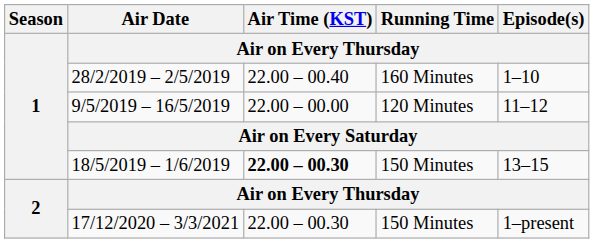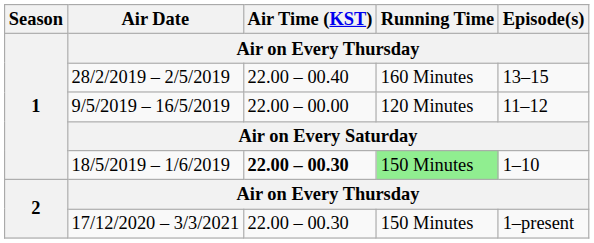 <table class="wikitable">
 <tr>
 <th>Season</th>
 <th>Air Date</th>
 <th>Air Time (<a href='#'>KST</a>)</th>
 <th>Running Time</th>
 <th>Episode(s)</th>
 </tr>
 <tr>
 <th rowspan=5>1</th>
 <th colspan=4>Air on Every Thursday</th>
 </tr>
 <tr>
 <td>28/2/2019 – 2/5/2019</td>
 <td>22.00 – 00.40</td>
 <td>160 Minutes</td>
-<td>1–10</td>
+<td>13–15</td>
 </tr>
 <tr>
 <td>9/5/2019 – 16/5/2019</td>
 <td>22.00 – 00.00</td>
 <td>120 Minutes</td>
 <td>11–12</td>
 </tr>
 <tr>
 <th colspan=4>Air on Every Saturday</th>
 </tr>
 <tr>
 <td>18/5/2019 – 1/6/2019</td>
 <td><strong>22.00 – 00.30</strong></td>
-<td>150 Minutes</td>
-<td>13–15</td>
+<td style="background: lightgreen;">150 Minutes</td>
+<td>1–10</td>
 </tr>
 <tr>
 <th rowspan=2>2</th>
 <th colspan=4>Air on Every Thursday</th>
 </tr>
 <tr>
 <td>17/12/2020 – 3/3/2021</td>
 <td>22.00 – 00.30</td>
 <td>150 Minutes</td>
 <td>1–present</td>
 </tr>
 </table>
